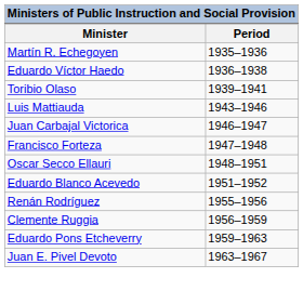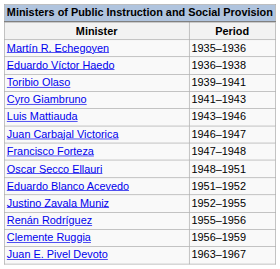 <table class="wikitable">
 <tr>
 <td style="text-align:center; border-bottom:2px solid gray;" bgcolor="lightsteelblue" colspan="2"><strong>Ministers of Public Instruction and Social Provision</strong></td>
 </tr>
 <tr style="background:#efefef;">
 <th><strong>Minister</strong></th>
 <th><strong>Period</strong></th>
 </tr>
 <tr>
 <td><a href='#'>Martín R. Echegoyen</a></td>
 <td>1935–1936</td>
 </tr>
 <tr>
 <td><a href='#'>Eduardo Víctor Haedo</a></td>
 <td>1936–1938</td>
 </tr>
 <tr>
 <td><a href='#'>Toribio Olaso</a></td>
 <td>1939–1941</td>
+</tr>
+<tr>
+<td><a href='#'>Cyro Giambruno</a></td>
+<td>1941–1943</td>
 </tr>
 <tr>
 <td><a href='#'>Luis Mattiauda</a></td>
 <td>1943–1946</td>
 </tr>
 <tr>
 <td><a href='#'>Juan Carbajal Victorica</a></td>
 <td>1946–1947</td>
 </tr>
 <tr>
 <td><a href='#'>Francisco Forteza</a></td>
 <td>1947–1948</td>
 </tr>
 <tr>
 <td><a href='#'>Oscar Secco Ellauri</a></td>
 <td>1948–1951</td>
 </tr>
 <tr>
 <td><a href='#'>Eduardo Blanco Acevedo</a></td>
 <td>1951–1952</td>
 </tr>
 <tr>
+<td><a href='#'>Justino Zavala Muniz</a></td>
+<td>1952–1955</td>
+</tr>
+<tr>
 <td><a href='#'>Renán Rodríguez</a></td>
 <td>1955–1956</td>
 </tr>
 <tr>
 <td><a href='#'>Clemente Ruggia</a></td>
 <td>1956–1959</td>
 </tr>
 <tr>
-<td><a href='#'>Eduardo Pons Etcheverry</a></td>
-<td>1959–1963</td>
-</tr>
-<tr>
 <td><a href='#'>Juan E. Pivel Devoto</a></td>
 <td>1963–1967</td>
 </tr>
 </table>
